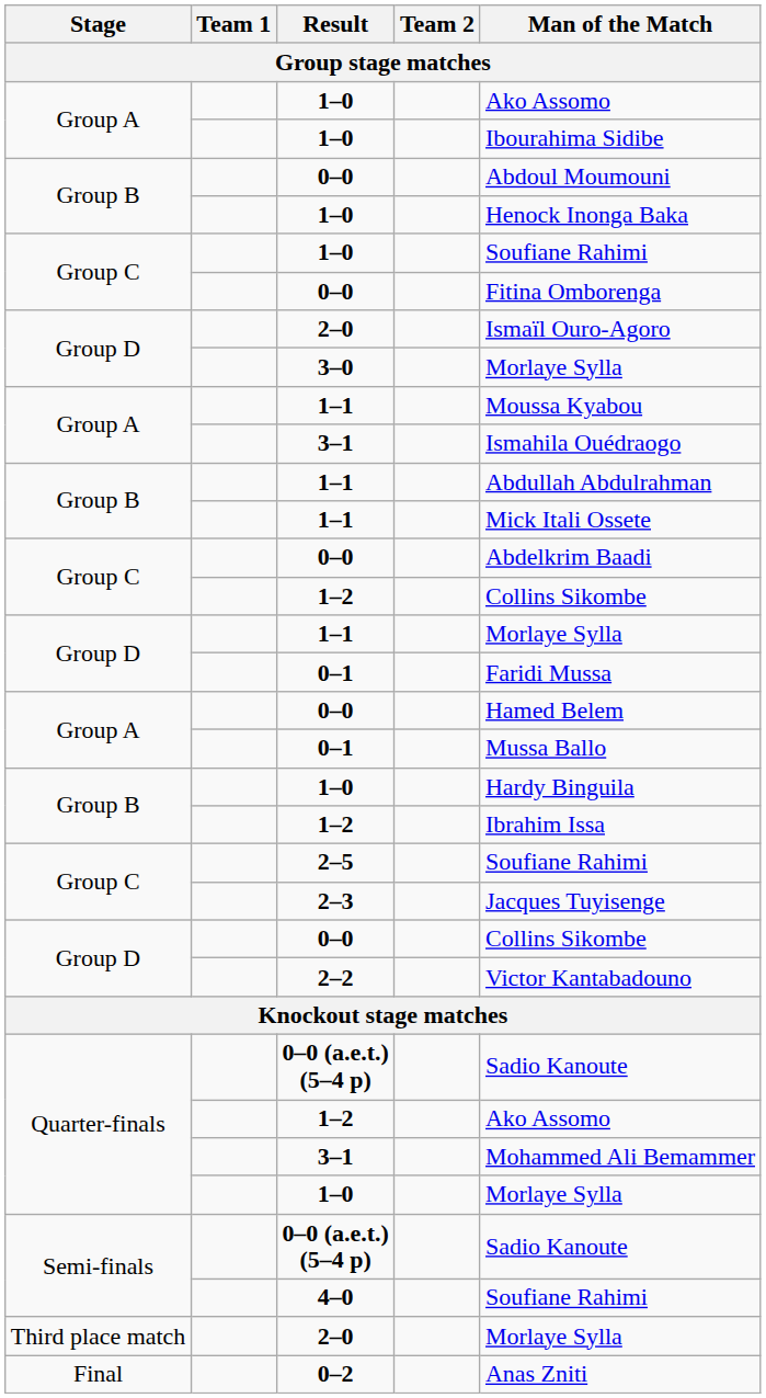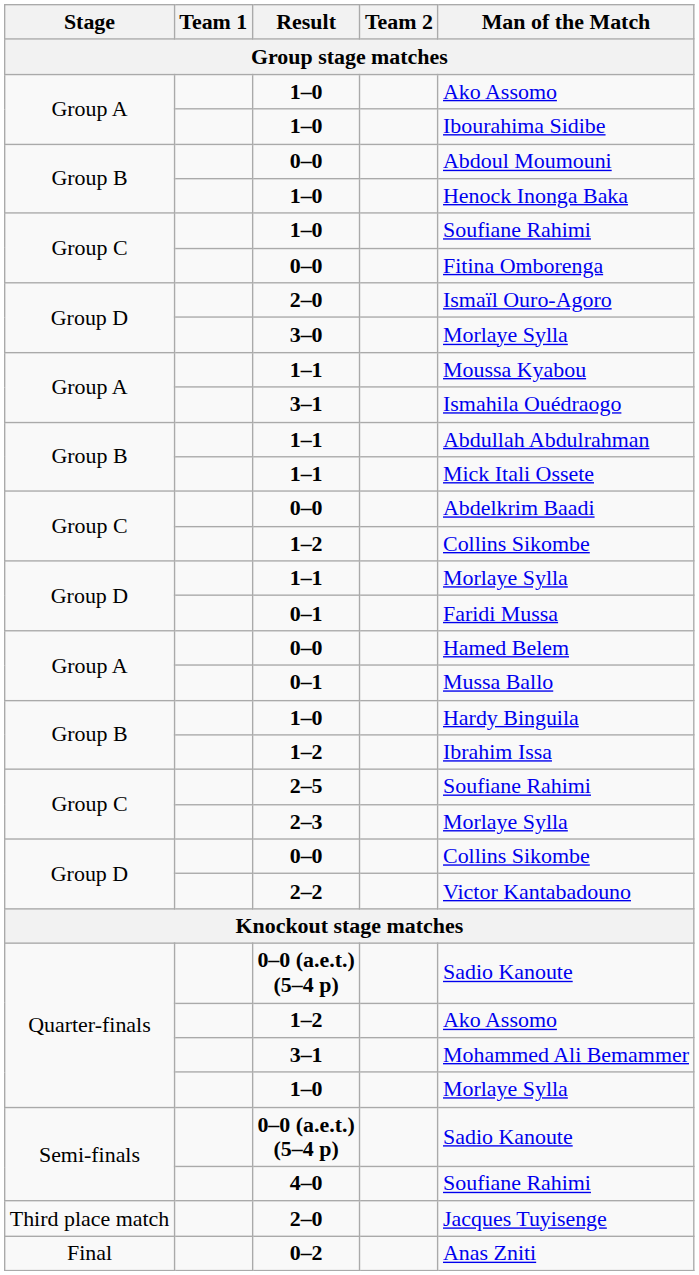 <table class="wikitable">
 <tr>
 <th>Stage</th>
 <th>Team 1</th>
 <th>Result</th>
 <th>Team 2</th>
 <th>Man of the Match</th>
 </tr>
 <tr style="vertical-align:middle;">
 <th colspan="6" style="text-align:center;">Group stage matches</th>
 </tr>
 <tr style="vertical-align:middle;">
 <td rowspan="2" style="text-align:center;">Group A</td>
 <td style="text-align:right;"></td>
 <td style="text-align:center;"><strong>1–0</strong></td>
 <td></td>
 <td> <a href='#'>Ako Assomo</a></td>
 </tr>
 <tr style="vertical-align:middle;">
 <td style="text-align:right;"></td>
 <td style="text-align:center;"><strong>1–0</strong></td>
 <td></td>
 <td> <a href='#'>Ibourahima Sidibe</a></td>
 </tr>
 <tr style="vertical-align:middle;">
 <td rowspan="2" style="text-align:center;">Group B</td>
 <td style="text-align:right;"></td>
 <td style="text-align:center;"><strong>0–0</strong></td>
 <td></td>
 <td> <a href='#'>Abdoul Moumouni</a></td>
 </tr>
 <tr style="vertical-align:middle;">
 <td style="text-align:right;"></td>
 <td style="text-align:center;"><strong>1–0</strong></td>
 <td></td>
 <td> <a href='#'>Henock Inonga Baka</a></td>
 </tr>
 <tr style="vertical-align:middle;">
 <td rowspan="2" style="text-align:center;">Group C</td>
 <td style="text-align:right;"></td>
 <td style="text-align:center;"><strong>1–0</strong></td>
 <td></td>
 <td> <a href='#'>Soufiane Rahimi</a></td>
 </tr>
 <tr style="vertical-align:middle;">
 <td style="text-align:right;"></td>
 <td style="text-align:center;"><strong>0–0</strong></td>
 <td></td>
 <td> <a href='#'>Fitina Omborenga</a></td>
 </tr>
 <tr style="vertical-align:middle;">
 <td rowspan="2" style="text-align:center;">Group D</td>
 <td style="text-align:right;"></td>
 <td style="text-align:center;"><strong>2–0</strong></td>
 <td></td>
 <td> <a href='#'>Ismaïl Ouro-Agoro</a></td>
 </tr>
 <tr style="vertical-align:middle;">
 <td style="text-align:right;"></td>
 <td style="text-align:center;"><strong>3–0</strong></td>
 <td></td>
 <td> <a href='#'>Morlaye Sylla</a></td>
 </tr>
 <tr style="vertical-align:middle;">
 <td rowspan="2" style="text-align:center;">Group A</td>
 <td style="text-align:right;"></td>
 <td style="text-align:center;"><strong>1–1</strong></td>
 <td></td>
 <td> <a href='#'>Moussa Kyabou</a></td>
 </tr>
 <tr style="vertical-align:middle;">
 <td style="text-align:right;"></td>
 <td style="text-align:center;"><strong>3–1</strong></td>
 <td></td>
 <td> <a href='#'>Ismahila Ouédraogo</a></td>
 </tr>
 <tr style="vertical-align:middle;">
 <td rowspan="2" style="text-align:center;">Group B</td>
 <td style="text-align:right;"></td>
 <td style="text-align:center;"><strong>1–1</strong></td>
 <td></td>
 <td> <a href='#'>Abdullah Abdulrahman</a></td>
 </tr>
 <tr style="vertical-align:middle;">
 <td style="text-align:right;"></td>
 <td style="text-align:center;"><strong>1–1</strong></td>
 <td></td>
 <td> <a href='#'>Mick Itali Ossete</a></td>
 </tr>
 <tr style="vertical-align:middle;">
 <td rowspan="2" style="text-align:center;">Group C</td>
 <td style="text-align:right;"></td>
 <td style="text-align:center;"><strong>0–0</strong></td>
 <td></td>
 <td> <a href='#'>Abdelkrim Baadi</a></td>
 </tr>
 <tr style="vertical-align:middle;">
 <td style="text-align:right;"></td>
 <td style="text-align:center;"><strong>1–2</strong></td>
 <td></td>
 <td> <a href='#'>Collins Sikombe</a></td>
 </tr>
 <tr style="vertical-align:middle;">
 <td rowspan="2" style="text-align:center;">Group D</td>
 <td style="text-align:right;"></td>
 <td style="text-align:center;"><strong>1–1</strong></td>
 <td></td>
 <td> <a href='#'>Morlaye Sylla</a></td>
 </tr>
 <tr style="vertical-align:middle;">
 <td style="text-align:right;"></td>
 <td style="text-align:center;"><strong>0–1</strong></td>
 <td></td>
 <td> <a href='#'>Faridi Mussa</a></td>
 </tr>
 <tr style="vertical-align:middle;">
 <td rowspan="2" style="text-align:center;">Group A</td>
 <td style="text-align:right;"></td>
 <td style="text-align:center;"><strong>0–0</strong></td>
 <td></td>
 <td> <a href='#'>Hamed Belem</a></td>
 </tr>
 <tr style="vertical-align:middle;">
 <td style="text-align:right;"></td>
 <td style="text-align:center;"><strong>0–1</strong></td>
 <td></td>
 <td> <a href='#'>Mussa Ballo</a></td>
 </tr>
 <tr style="vertical-align:middle;">
 <td rowspan="2" style="text-align:center;">Group B</td>
 <td style="text-align:right;"></td>
 <td style="text-align:center;"><strong>1–0</strong></td>
 <td></td>
 <td> <a href='#'>Hardy Binguila</a></td>
 </tr>
 <tr style="vertical-align:middle;">
 <td style="text-align:right;"></td>
 <td style="text-align:center;"><strong>1–2</strong></td>
 <td></td>
 <td> <a href='#'>Ibrahim Issa</a></td>
 </tr>
 <tr style="vertical-align:middle;">
 <td rowspan="2" style="text-align:center;">Group C</td>
 <td style="text-align:right;"></td>
 <td style="text-align:center;"><strong>2–5</strong></td>
 <td></td>
 <td> <a href='#'>Soufiane Rahimi</a></td>
 </tr>
 <tr style="vertical-align:middle;">
 <td style="text-align:right;"></td>
 <td style="text-align:center;"><strong>2–3</strong></td>
 <td></td>
-<td> <a href='#'>Jacques Tuyisenge</a></td>
+<td> <a href='#'>Morlaye Sylla</a></td>
 </tr>
 <tr style="vertical-align:middle;">
 <td rowspan="2" style="text-align:center;">Group D</td>
 <td style="text-align:right;"></td>
 <td style="text-align:center;"><strong>0–0</strong></td>
 <td></td>
 <td> <a href='#'>Collins Sikombe</a></td>
 </tr>
 <tr style="vertical-align:middle;">
 <td style="text-align:right;"></td>
 <td style="text-align:center;"><strong>2–2</strong></td>
 <td></td>
 <td> <a href='#'>Victor Kantabadouno</a></td>
 </tr>
 <tr style="vertical-align:middle;">
 <th colspan="6" style="text-align:center;">Knockout stage matches</th>
 </tr>
 <tr style="vertical-align:middle;">
 <td rowspan="4" style="text-align:center;">Quarter-finals</td>
 <td style="text-align:right;"></td>
 <td style="text-align:center;"><strong>0–0 (a.e.t.)<br>(5–4 p)</strong></td>
 <td></td>
 <td> <a href='#'>Sadio Kanoute</a></td>
 </tr>
 <tr style="vertical-align:middle;">
 <td style="text-align:right;"></td>
 <td style="text-align:center;"><strong>1–2</strong></td>
 <td></td>
 <td> <a href='#'>Ako Assomo</a></td>
 </tr>
 <tr style="vertical-align:middle;">
 <td style="text-align:right;"></td>
 <td style="text-align:center;"><strong>3–1</strong></td>
 <td></td>
 <td> <a href='#'>Mohammed Ali Bemammer</a></td>
 </tr>
 <tr style="vertical-align:middle;">
 <td style="text-align:right;"></td>
 <td style="text-align:center;"><strong>1–0</strong></td>
 <td></td>
 <td> <a href='#'>Morlaye Sylla</a></td>
 </tr>
 <tr style="vertical-align:middle;">
 <td rowspan="2" style="text-align:center;">Semi-finals</td>
 <td style="text-align:right;"></td>
 <td style="text-align:center;"><strong>0–0 (a.e.t.)<br>(5–4 p)</strong></td>
 <td></td>
 <td> <a href='#'>Sadio Kanoute</a></td>
 </tr>
 <tr style="vertical-align:middle;">
 <td style="text-align:right;"></td>
 <td style="text-align:center;"><strong>4–0</strong></td>
 <td> </td>
 <td> <a href='#'>Soufiane Rahimi</a></td>
 </tr>
 <tr style="vertical-align:middle;">
 <td rowspan="1" style="text-align:center;">Third place match</td>
 <td style="text-align:right;"></td>
 <td style="text-align:center;"><strong>2–0</strong></td>
 <td></td>
-<td> <a href='#'>Morlaye Sylla</a></td>
+<td> <a href='#'>Jacques Tuyisenge</a></td>
 </tr>
 <tr style="vertical-align:middle;">
 <td rowspan="1" style="text-align:center;">Final</td>
 <td style="text-align:right;"></td>
 <td style="text-align:center;"><strong>0–2</strong></td>
 <td></td>
 <td> <a href='#'>Anas Zniti</a></td>
 </tr>
 </table>
